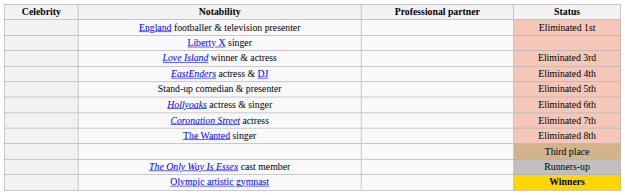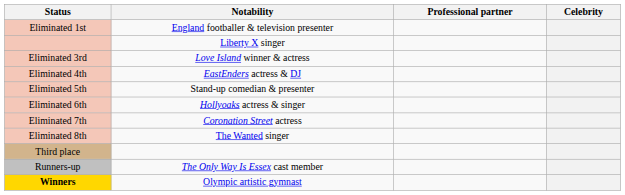 <table class="wikitable sortable" style="text-align:center; width:80%">
 <tr>
-<th scope="col">Celebrity</th>
+<th scope="col">Status</th>
 <th scope="col" class="unsortable">Notability</th>
 <th scope="col">Professional partner</th>
-<th scope="col">Status</th>
+<th scope="col">Celebrity</th>
 </tr>
 <tr>
-<th scope="row"></th>
+<td bgcolor="f4c7b8">Eliminated 1st</td>
 <td><a href='#'>England</a> footballer & television presenter</td>
 <td></td>
-<td bgcolor="f4c7b8">Eliminated 1st</td>
+<th scope="row"></th>
 </tr>
 <tr>
-<th scope="row"></th>
+<td bgcolor="f4c7b8"></td>
 <td><a href='#'>Liberty X</a> singer</td>
 <td></td>
-<td bgcolor="f4c7b8"></td>
+<th scope="row"></th>
 </tr>
 <tr>
-<th scope="row"></th>
+<td bgcolor="f4c7b8">Eliminated 3rd</td>
 <td><em><a href='#'>Love Island</a></em> winner & actress</td>
 <td></td>
-<td bgcolor="f4c7b8">Eliminated 3rd</td>
+<th scope="row"></th>
 </tr>
 <tr>
-<th scope="row"></th>
+<td bgcolor="f4c7b8">Eliminated 4th</td>
 <td><em><a href='#'>EastEnders</a></em> actress & <a href='#'>DJ</a></td>
 <td></td>
-<td bgcolor="f4c7b8">Eliminated 4th</td>
+<th scope="row"></th>
 </tr>
 <tr>
-<th scope="row"></th>
+<td bgcolor="f4c7b8">Eliminated 5th</td>
 <td>Stand-up comedian & presenter</td>
 <td></td>
-<td bgcolor="f4c7b8">Eliminated 5th</td>
+<th scope="row"></th>
 </tr>
 <tr>
-<th scope="row"></th>
+<td bgcolor="f4c7b8">Eliminated 6th</td>
 <td><em><a href='#'>Hollyoaks</a></em> actress & singer</td>
 <td></td>
-<td bgcolor="f4c7b8">Eliminated 6th</td>
+<th scope="row"></th>
 </tr>
 <tr>
-<th scope="row"></th>
+<td bgcolor="f4c7b8">Eliminated 7th</td>
 <td><em><a href='#'>Coronation Street</a></em> actress</td>
 <td></td>
-<td bgcolor="f4c7b8">Eliminated 7th</td>
+<th scope="row"></th>
 </tr>
 <tr>
-<th scope="row"></th>
+<td bgcolor="f4c7b8">Eliminated 8th</td>
 <td><a href='#'>The Wanted</a> singer</td>
 <td></td>
-<td bgcolor="f4c7b8">Eliminated 8th</td>
+<th scope="row"></th>
 </tr>
 <tr>
-<th scope="row"></th>
+<td bgcolor="tan">Third place</td>
 <td></td>
 <td></td>
-<td bgcolor="tan">Third place</td>
+<th scope="row"></th>
 </tr>
 <tr>
-<th scope="row"></th>
+<td bgcolor="silver">Runners-up</td>
 <td><em><a href='#'>The Only Way Is Essex</a></em> cast member</td>
 <td></td>
-<td bgcolor="silver">Runners-up</td>
+<th scope="row"></th>
 </tr>
 <tr>
-<th scope="row"></th>
+<td bgcolor="gold"><strong>Winners</strong></td>
 <td><a href='#'>Olympic artistic gymnast</a></td>
 <td></td>
-<td bgcolor="gold"><strong>Winners</strong></td>
+<th scope="row"></th>
 </tr>
 </table>
